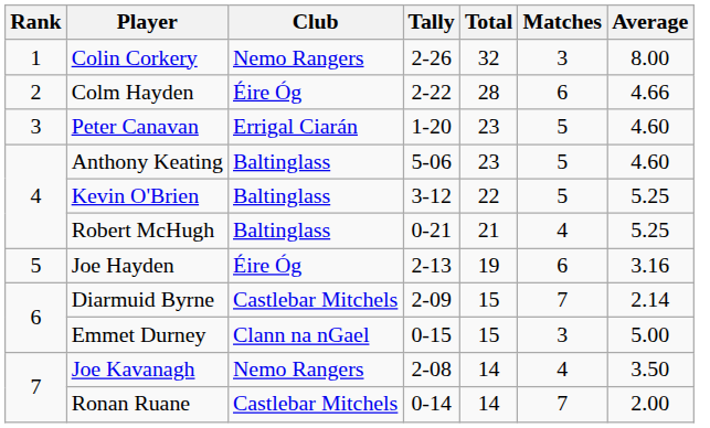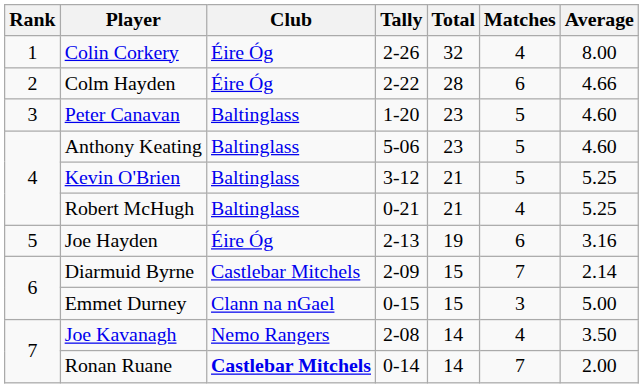 <table class="wikitable">
 <tr>
 <th>Rank</th>
 <th>Player</th>
 <th>Club</th>
 <th>Tally</th>
 <th>Total</th>
 <th>Matches</th>
 <th>Average</th>
 </tr>
 <tr>
 <td rowspan="1" style="text-align:center;">1</td>
 <td><a href='#'>Colin Corkery</a></td>
-<td><a href='#'>Nemo Rangers</a></td>
+<td><a href='#'>Éire Óg</a></td>
 <td align=center>2-26</td>
 <td align=center>32</td>
-<td align=center>3</td>
+<td align=center>4</td>
 <td align=center>8.00</td>
 </tr>
 <tr>
 <td rowspan="1" style="text-align:center;">2</td>
 <td>Colm Hayden</td>
 <td><a href='#'>Éire Óg</a></td>
 <td align=center>2-22</td>
 <td align=center>28</td>
 <td align=center>6</td>
 <td align=center>4.66</td>
 </tr>
 <tr>
 <td rowspan="1" style="text-align:center;">3</td>
 <td><a href='#'>Peter Canavan</a></td>
-<td><a href='#'>Errigal Ciarán</a></td>
+<td><a href='#'>Baltinglass</a></td>
 <td align=center>1-20</td>
 <td align=center>23</td>
 <td align=center>5</td>
 <td align=center>4.60</td>
 </tr>
 <tr>
 <td rowspan="3" style="text-align:center;">4</td>
 <td>Anthony Keating</td>
 <td><a href='#'>Baltinglass</a></td>
 <td align=center>5-06</td>
 <td align=center>23</td>
 <td align=center>5</td>
 <td align=center>4.60</td>
 </tr>
 <tr>
 <td><a href='#'>Kevin O'Brien</a></td>
 <td><a href='#'>Baltinglass</a></td>
 <td align=center>3-12</td>
-<td align=center>22</td>
+<td align=center>21</td>
 <td align=center>5</td>
 <td align=center>5.25</td>
 </tr>
 <tr>
 <td>Robert McHugh</td>
 <td><a href='#'>Baltinglass</a></td>
 <td align=center>0-21</td>
 <td align=center>21</td>
 <td align=center>4</td>
 <td align=center>5.25</td>
 </tr>
 <tr>
 <td rowspan="1" style="text-align:center;">5</td>
 <td>Joe Hayden</td>
 <td><a href='#'>Éire Óg</a></td>
 <td align=center>2-13</td>
 <td align=center>19</td>
 <td align=center>6</td>
 <td align=center>3.16</td>
 </tr>
 <tr>
 <td rowspan="2" style="text-align:center;">6</td>
 <td>Diarmuid Byrne</td>
 <td><a href='#'>Castlebar Mitchels</a></td>
 <td align=center>2-09</td>
 <td align=center>15</td>
 <td align=center>7</td>
 <td align=center>2.14</td>
 </tr>
 <tr>
 <td>Emmet Durney</td>
 <td><a href='#'>Clann na nGael</a></td>
 <td align=center>0-15</td>
 <td align=center>15</td>
 <td align=center>3</td>
 <td align=center>5.00</td>
 </tr>
 <tr>
 <td rowspan="2" style="text-align:center;">7</td>
 <td><a href='#'>Joe Kavanagh</a></td>
 <td><a href='#'>Nemo Rangers</a></td>
 <td align=center>2-08</td>
 <td align=center>14</td>
 <td align=center>4</td>
 <td align=center>3.50</td>
 </tr>
 <tr>
 <td>Ronan Ruane</td>
-<td><a href='#'>Castlebar Mitchels</a></td>
+<td><strong><a href='#'>Castlebar Mitchels</a></strong></td>
 <td align=center>0-14</td>
 <td align=center>14</td>
 <td align=center>7</td>
 <td align=center>2.00</td>
 </tr>
 </table>
